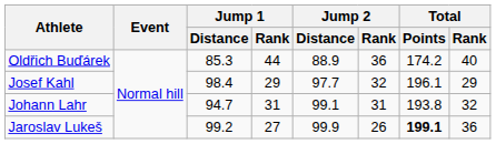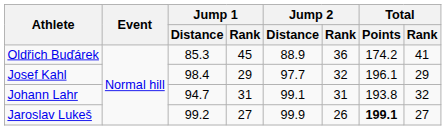 <table class="wikitable" style="font-size:90%">
 <tr>
 <th rowspan="2">Athlete</th>
 <th rowspan="2">Event</th>
 <th colspan="2">Jump 1</th>
 <th colspan="2">Jump 2</th>
 <th colspan="2">Total</th>
 </tr>
 <tr>
 <th>Distance</th>
 <th>Rank</th>
 <th>Distance</th>
 <th>Rank</th>
 <th>Points</th>
 <th>Rank</th>
 </tr>
 <tr align="center">
 <td align="left"><a href='#'>Oldřich Buďárek</a></td>
 <td align="left" rowspan=4><a href='#'>Normal hill</a></td>
 <td>85.3</td>
-<td>44</td>
+<td>45</td>
 <td>88.9</td>
 <td>36</td>
 <td>174.2</td>
-<td>40</td>
+<td>41</td>
 </tr>
 <tr align="center">
 <td align="left"><a href='#'>Josef Kahl</a></td>
 <td>98.4</td>
 <td>29</td>
 <td>97.7</td>
 <td>32</td>
 <td>196.1</td>
 <td>29</td>
 </tr>
 <tr align="center">
 <td align="left"><a href='#'>Johann Lahr</a></td>
 <td>94.7</td>
 <td>31</td>
 <td>99.1</td>
 <td>31</td>
 <td>193.8</td>
 <td>32</td>
 </tr>
 <tr align="center">
 <td align="left"><a href='#'>Jaroslav Lukeš</a></td>
 <td>99.2</td>
 <td>27</td>
 <td>99.9</td>
 <td>26</td>
 <td><strong>199.1</strong></td>
-<td>36</td>
+<td>27</td>
 </tr>
 </table>
